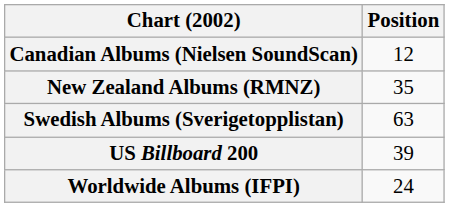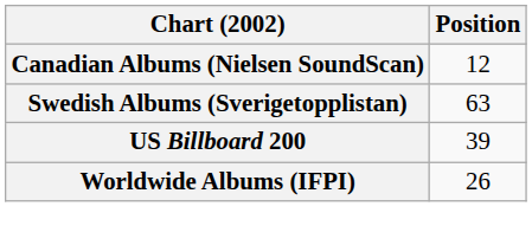 <table class="wikitable sortable plainrowheaders" style="text-align:center">
 <tr>
 <th scope="col">Chart (2002)</th>
 <th scope="col">Position</th>
 </tr>
 <tr>
 <th scope="row">Canadian Albums (Nielsen SoundScan)</th>
 <td>12</td>
-</tr>
-<tr>
-<th scope="row">New Zealand Albums (RMNZ)</th>
-<td>35</td>
 </tr>
 <tr>
 <th scope="row">Swedish Albums (Sverigetopplistan)</th>
 <td>63</td>
 </tr>
 <tr>
 <th scope="row">US <em>Billboard</em> 200</th>
 <td>39</td>
 </tr>
 <tr>
 <th scope="row">Worldwide Albums (IFPI)</th>
-<td>24</td>
+<td>26</td>
 </tr>
 </table>
